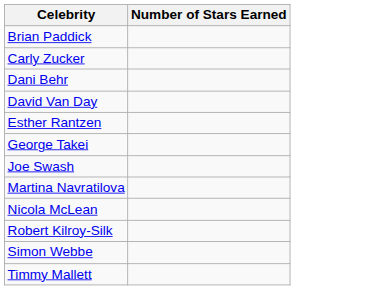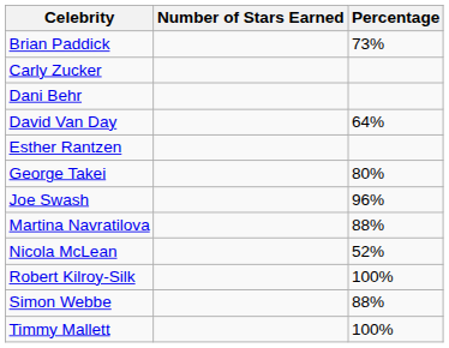 <table class=wikitable>
 <tr>
 <th>Celebrity</th>
 <th>Number of Stars Earned</th>
+<th>Percentage</th>
 </tr>
 <tr>
 <td><a href='#'>Brian Paddick</a></td>
 <td></td>
+<td>73%</td>
 </tr>
 <tr>
 <td><a href='#'>Carly Zucker</a></td>
+<td></td>
 <td></td>
 </tr>
 <tr>
 <td><a href='#'>Dani Behr</a></td>
 <td></td>
+<td></td>
 </tr>
 <tr>
 <td><a href='#'>David Van Day</a></td>
 <td></td>
+<td>64%</td>
 </tr>
 <tr>
 <td><a href='#'>Esther Rantzen</a></td>
+<td></td>
 <td></td>
 </tr>
 <tr>
 <td><a href='#'>George Takei</a></td>
 <td></td>
+<td>80%</td>
 </tr>
 <tr>
 <td><a href='#'>Joe Swash</a></td>
 <td></td>
+<td>96%</td>
 </tr>
 <tr>
 <td><a href='#'>Martina Navratilova</a></td>
 <td></td>
+<td>88%</td>
 </tr>
 <tr>
 <td><a href='#'>Nicola McLean</a></td>
 <td></td>
+<td>52%</td>
 </tr>
 <tr>
 <td><a href='#'>Robert Kilroy-Silk</a></td>
 <td></td>
+<td>100%</td>
 </tr>
 <tr>
 <td><a href='#'>Simon Webbe</a></td>
 <td></td>
+<td>88%</td>
 </tr>
 <tr>
 <td><a href='#'>Timmy Mallett</a></td>
 <td></td>
+<td>100%</td>
 </tr>
 </table>
